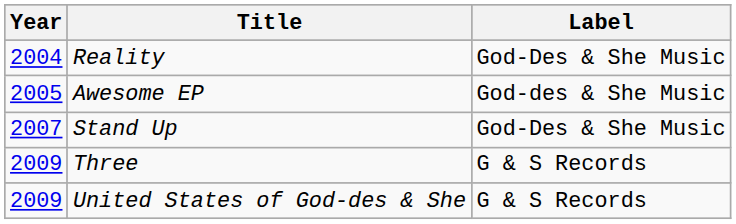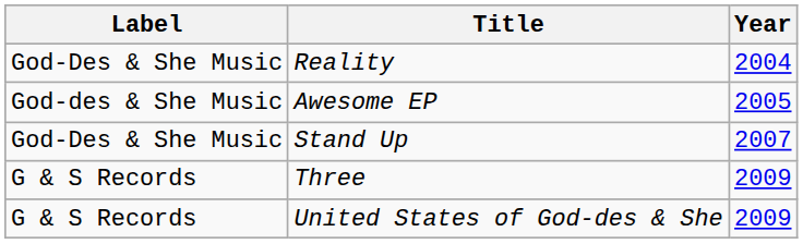 <table class="wikitable">
 <tr>
+<th>Label</th>
+<th>Title</th>
 <th>Year</th>
-<th>Title</th>
-<th>Label</th>
 </tr>
 <tr>
+<td>God-Des & She Music</td>
+<td><em>Reality</em></td>
 <td><a href='#'>2004</a></td>
-<td><em>Reality</em></td>
-<td>God-Des & She Music</td>
 </tr>
 <tr>
+<td>God-des & She Music</td>
+<td><em>Awesome EP</em></td>
 <td><a href='#'>2005</a></td>
-<td><em>Awesome EP</em></td>
-<td>God-des & She Music</td>
 </tr>
 <tr>
+<td>God-Des & She Music</td>
+<td><em>Stand Up</em></td>
 <td><a href='#'>2007</a></td>
-<td><em>Stand Up</em></td>
-<td>God-Des & She Music</td>
 </tr>
 <tr>
+<td>G & S Records</td>
+<td><em>Three</em></td>
 <td><a href='#'>2009</a></td>
-<td><em>Three</em></td>
-<td>G & S Records</td>
 </tr>
 <tr>
+<td>G & S Records</td>
+<td><em>United States of God-des & She</em></td>
 <td><a href='#'>2009</a></td>
-<td><em>United States of God-des & She</em></td>
-<td>G & S Records</td>
 </tr>
 </table>
